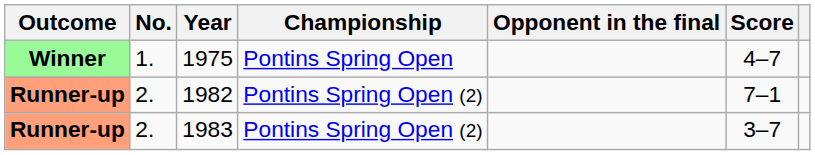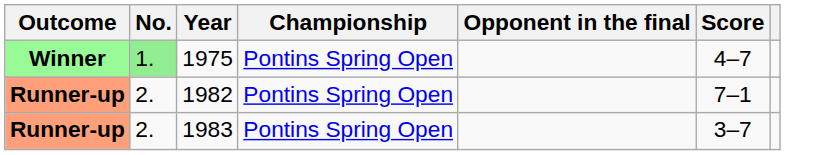 <table class="sortable wikitable plainrowheaders">
 <tr>
 <th scope="col">Outcome</th>
 <th scope="col">No.</th>
 <th scope="col">Year</th>
 <th scope="col">Championship</th>
 <th scope="col">Opponent in the final</th>
 <th scope="col">Score</th>
 <th scope="col" class=unsortable></th>
 </tr>
 <tr>
 <th scope="row" style="background:#98FB98">Winner</th>
-<td>1.</td>
+<td style="background: lightgreen;">1.</td>
 <td>1975</td>
 <td><a href='#'>Pontins Spring Open</a></td>
 <td data-sort-value="Virgo, John"></td>
 <td align="center">4–7</td>
 <td align="center"></td>
 </tr>
 <tr>
 <th scope="row" style="background:#ffa07a;">Runner-up</th>
 <td>2.</td>
 <td>1982</td>
-<td><a href='#'>Pontins Spring Open</a> <small>(2)</small></td>
+<td><a href='#'>Pontins Spring Open</a></td>
 <td data-sort-value="Parrott, John"></td>
 <td align="center">7–1</td>
 <td align="center"></td>
 </tr>
 <tr>
 <th scope="row" style="background:#ffa07a;">Runner-up</th>
 <td>2.</td>
 <td>1983</td>
-<td><a href='#'>Pontins Spring Open</a> <small>(2)</small></td>
+<td><a href='#'>Pontins Spring Open</a></td>
 <td data-sort-value="Griffiths, Terry"></td>
 <td align="center">3–7</td>
 <td align="center"></td>
 </tr>
 </table>
